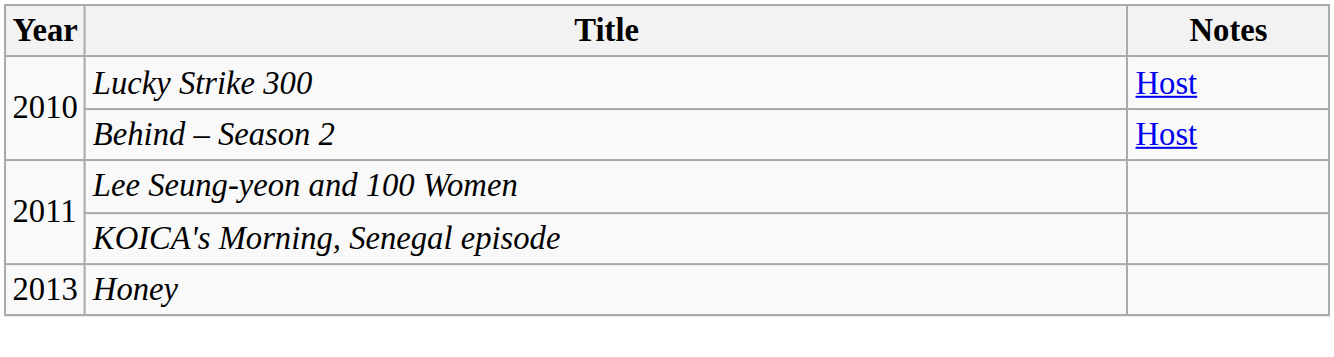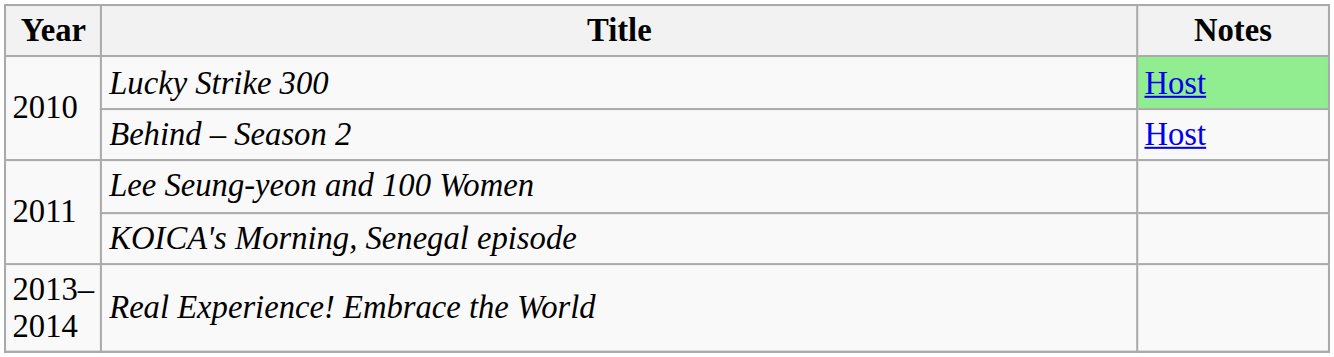 <table class="wikitable" style="width:650px">
 <tr>
 <th width=10>Year</th>
 <th>Title</th>
 <th>Notes</th>
 </tr>
 <tr>
 <td rowspan=2>2010</td>
 <td><em>Lucky Strike 300</em></td>
-<td><a href='#'>Host</a></td>
+<td style="background: lightgreen;"><a href='#'>Host</a></td>
 </tr>
 <tr>
 <td><em>Behind – Season 2</em></td>
 <td><a href='#'>Host</a></td>
 </tr>
 <tr>
 <td rowspan=2>2011</td>
 <td><em>Lee Seung-yeon and 100 Women</em></td>
 <td></td>
 </tr>
 <tr>
 <td><em>KOICA's Morning, Senegal episode</em></td>
 <td></td>
 </tr>
 <tr>
-<td>2013</td>
-<td><em>Honey</em></td>
+<td>2013–2014</td>
+<td><em>Real Experience! Embrace the World</em></td>
 <td></td>
 </tr>
 <tr>
 </tr>
 </table>
